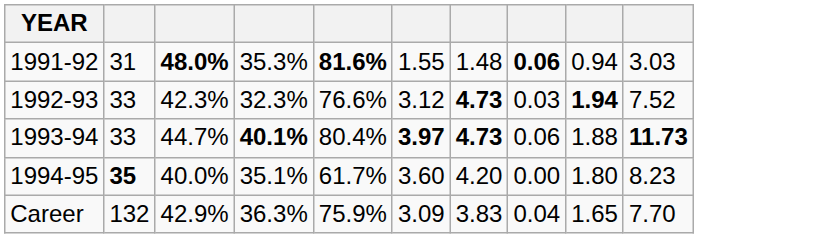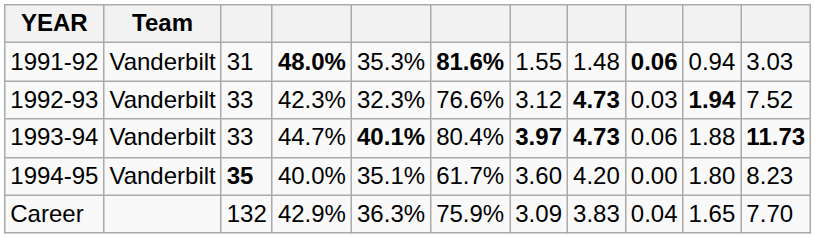 <table class="wikitable">
 <tr>
 <th>YEAR</th>
+<th>Team</th>
 <th scope="col"></th>
 <th scope="col"></th>
 <th scope="col"></th>
 <th scope="col"></th>
 <th scope="col"></th>
 <th scope="col"></th>
 <th scope="col"></th>
 <th scope="col"></th>
 <th scope="col"></th>
 </tr>
 <tr>
 <td>1991-92</td>
+<td>Vanderbilt</td>
 <td>31</td>
 <td><strong>48.0%</strong></td>
 <td>35.3%</td>
 <td><strong>81.6%</strong></td>
 <td>1.55</td>
 <td>1.48</td>
 <td><strong>0.06</strong></td>
 <td>0.94</td>
 <td>3.03</td>
 </tr>
 <tr>
 <td>1992-93</td>
+<td>Vanderbilt</td>
 <td>33</td>
 <td>42.3%</td>
 <td>32.3%</td>
 <td>76.6%</td>
 <td>3.12</td>
 <td><strong>4.73</strong></td>
 <td>0.03</td>
 <td><strong>1.94</strong></td>
 <td>7.52</td>
 </tr>
 <tr>
 <td>1993-94</td>
+<td>Vanderbilt</td>
 <td>33</td>
 <td>44.7%</td>
 <td><strong>40.1%</strong></td>
 <td>80.4%</td>
 <td><strong>3.97</strong></td>
 <td><strong>4.73</strong></td>
 <td>0.06</td>
 <td>1.88</td>
 <td><strong>11.73</strong></td>
 </tr>
 <tr>
 <td>1994-95</td>
+<td>Vanderbilt</td>
 <td><strong>35</strong></td>
 <td>40.0%</td>
 <td>35.1%</td>
 <td>61.7%</td>
 <td>3.60</td>
 <td>4.20</td>
 <td>0.00</td>
 <td>1.80</td>
 <td>8.23</td>
 </tr>
 <tr>
 <td>Career</td>
+<td></td>
 <td>132</td>
 <td>42.9%</td>
 <td>36.3%</td>
 <td>75.9%</td>
 <td>3.09</td>
 <td>3.83</td>
 <td>0.04</td>
 <td>1.65</td>
 <td>7.70</td>
 </tr>
 </table>
